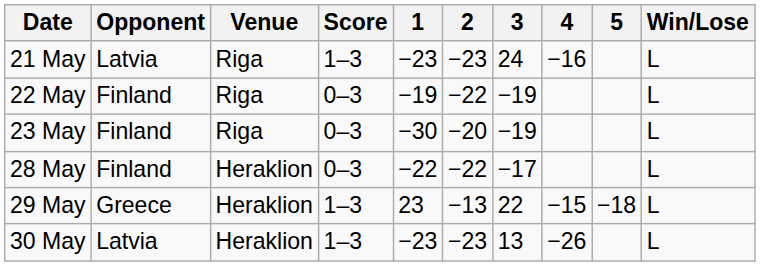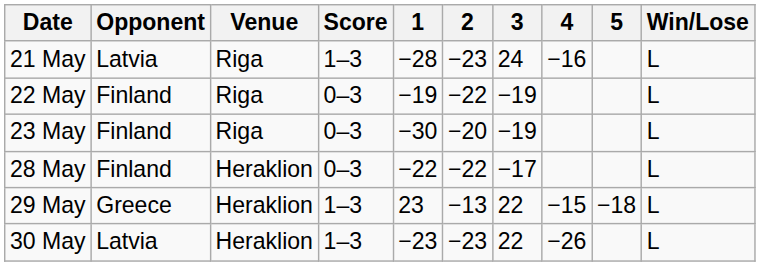 <table class="wikitable">
 <tr>
 <th>Date</th>
 <th>Opponent</th>
 <th>Venue</th>
 <th>Score</th>
 <th>1</th>
 <th>2</th>
 <th>3</th>
 <th>4</th>
 <th>5</th>
 <th>Win/Lose</th>
 </tr>
 <tr>
 <td>21 May</td>
 <td>Latvia</td>
 <td>Riga</td>
 <td>1–3</td>
-<td>−23</td>
+<td>−28</td>
 <td>−23</td>
 <td>24</td>
 <td>−16</td>
 <td></td>
 <td>L</td>
 </tr>
 <tr>
 <td>22 May</td>
 <td>Finland</td>
 <td>Riga</td>
 <td>0–3</td>
 <td>−19</td>
 <td>−22</td>
 <td>−19</td>
 <td></td>
 <td></td>
 <td>L</td>
 </tr>
 <tr>
 <td>23 May</td>
 <td>Finland</td>
 <td>Riga</td>
 <td>0–3</td>
 <td>−30</td>
 <td>−20</td>
 <td>−19</td>
 <td></td>
 <td></td>
 <td>L</td>
 </tr>
 <tr>
 <td>28 May</td>
 <td>Finland</td>
 <td>Heraklion</td>
 <td>0–3</td>
 <td>−22</td>
 <td>−22</td>
 <td>−17</td>
 <td></td>
 <td></td>
 <td>L</td>
 </tr>
 <tr>
 <td>29 May</td>
 <td>Greece</td>
 <td>Heraklion</td>
 <td>1–3</td>
 <td>23</td>
 <td>−13</td>
 <td>22</td>
 <td>−15</td>
 <td>−18</td>
 <td>L</td>
 </tr>
 <tr>
 <td>30 May</td>
 <td>Latvia</td>
 <td>Heraklion</td>
 <td>1–3</td>
 <td>−23</td>
 <td>−23</td>
-<td>13</td>
+<td>22</td>
 <td>−26</td>
 <td></td>
 <td>L</td>
 </tr>
 </table>
